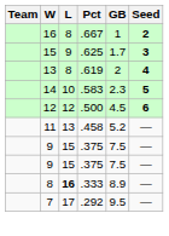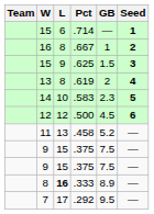 <table class=wikitable>
 <tr>
 <th>Team</th>
 <th>W</th>
 <th>L</th>
 <th>Pct</th>
 <th>GB</th>
 <th>Seed</th>
+</tr>
+<tr bgcolor=ccffcc align=center>
+<td></td>
+<td>15</td>
+<td>6</td>
+<td>.714</td>
+<td>—</td>
+<td><strong>1</strong></td>
 </tr>
 <tr bgcolor=ccffcc align=center>
 <td></td>
 <td>16</td>
 <td>8</td>
 <td>.667</td>
 <td>1</td>
 <td><strong>2</strong></td>
 </tr>
 <tr bgcolor=ccffcc align=center>
 <td></td>
 <td>15</td>
 <td>9</td>
 <td>.625</td>
-<td>1.7</td>
+<td>1.5</td>
 <td><strong>3</strong></td>
 </tr>
 <tr bgcolor=ccffcc align=center>
 <td></td>
 <td>13</td>
 <td>8</td>
 <td>.619</td>
 <td>2</td>
 <td><strong>4</strong></td>
 </tr>
 <tr bgcolor=ccffcc align=center>
 <td></td>
 <td>14</td>
 <td>10</td>
 <td>.583</td>
 <td>2.3</td>
 <td><strong>5</strong></td>
 </tr>
 <tr bgcolor=ccffcc align=center>
 <td></td>
 <td>12</td>
 <td>12</td>
 <td>.500</td>
 <td>4.5</td>
 <td><strong>6</strong></td>
 </tr>
 <tr align=center>
 <td></td>
 <td>11</td>
 <td>13</td>
 <td>.458</td>
 <td>5.2</td>
 <td>—</td>
 </tr>
 <tr align=center>
 <td></td>
 <td>9</td>
 <td>15</td>
 <td>.375</td>
 <td>7.5</td>
 <td>—</td>
 </tr>
 <tr align=center>
 <td></td>
 <td>9</td>
 <td>15</td>
 <td>.375</td>
 <td>7.5</td>
 <td>—</td>
 </tr>
 <tr align=center>
 <td></td>
 <td>8</td>
 <td><strong>16</strong></td>
 <td>.333</td>
 <td>8.9</td>
 <td>—</td>
 </tr>
 <tr align=center>
 <td></td>
 <td>7</td>
 <td>17</td>
 <td>.292</td>
 <td>9.5</td>
 <td>—</td>
 </tr>
 </table>
